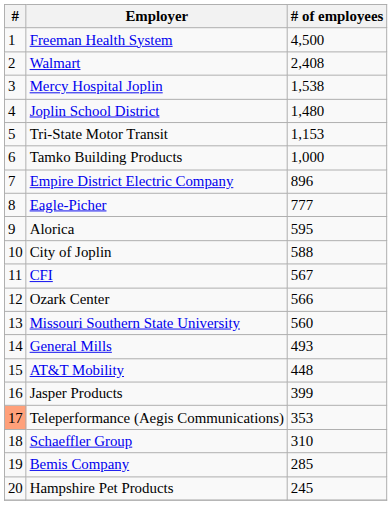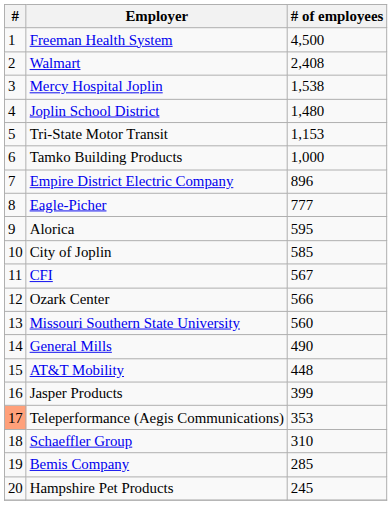 <table class="wikitable sortable">
 <tr>
 <th>#</th>
 <th>Employer</th>
 <th># of employees</th>
 </tr>
 <tr>
 <td>1</td>
 <td><a href='#'>Freeman Health System</a></td>
 <td>4,500</td>
 </tr>
 <tr>
 <td>2</td>
 <td><a href='#'>Walmart</a></td>
 <td>2,408</td>
 </tr>
 <tr>
 <td>3</td>
 <td><a href='#'>Mercy Hospital Joplin</a></td>
 <td>1,538</td>
 </tr>
 <tr>
 <td>4</td>
 <td><a href='#'>Joplin School District</a></td>
 <td>1,480</td>
 </tr>
 <tr>
 <td>5</td>
 <td>Tri-State Motor Transit</td>
 <td>1,153</td>
 </tr>
 <tr>
 <td>6</td>
 <td>Tamko Building Products</td>
 <td>1,000</td>
 </tr>
 <tr>
 <td>7</td>
 <td><a href='#'>Empire District Electric Company</a></td>
 <td>896</td>
 </tr>
 <tr>
 <td>8</td>
 <td><a href='#'>Eagle-Picher</a></td>
 <td>777</td>
 </tr>
 <tr>
 <td>9</td>
 <td>Alorica</td>
 <td>595</td>
 </tr>
 <tr>
 <td>10</td>
 <td>City of Joplin</td>
-<td>588</td>
+<td>585</td>
 </tr>
 <tr>
 <td>11</td>
 <td><a href='#'>CFI</a></td>
 <td>567</td>
 </tr>
 <tr>
 <td>12</td>
 <td>Ozark Center</td>
 <td>566</td>
 </tr>
 <tr>
 <td>13</td>
 <td><a href='#'>Missouri Southern State University</a></td>
 <td>560</td>
 </tr>
 <tr>
 <td>14</td>
 <td><a href='#'>General Mills</a></td>
-<td>493</td>
+<td>490</td>
 </tr>
 <tr>
 <td>15</td>
 <td><a href='#'>AT&T Mobility</a></td>
 <td>448</td>
 </tr>
 <tr>
 <td>16</td>
 <td>Jasper Products</td>
 <td>399</td>
 </tr>
 <tr>
 <td style="background: lightsalmon;">17</td>
 <td>Teleperformance (Aegis Communications)</td>
 <td>353</td>
 </tr>
 <tr>
 <td>18</td>
 <td><a href='#'>Schaeffler Group</a></td>
 <td>310</td>
 </tr>
 <tr>
 <td>19</td>
 <td><a href='#'>Bemis Company</a></td>
 <td>285</td>
 </tr>
 <tr>
 <td>20</td>
 <td>Hampshire Pet Products</td>
 <td>245</td>
 </tr>
 <tr>
 </tr>
 </table>
